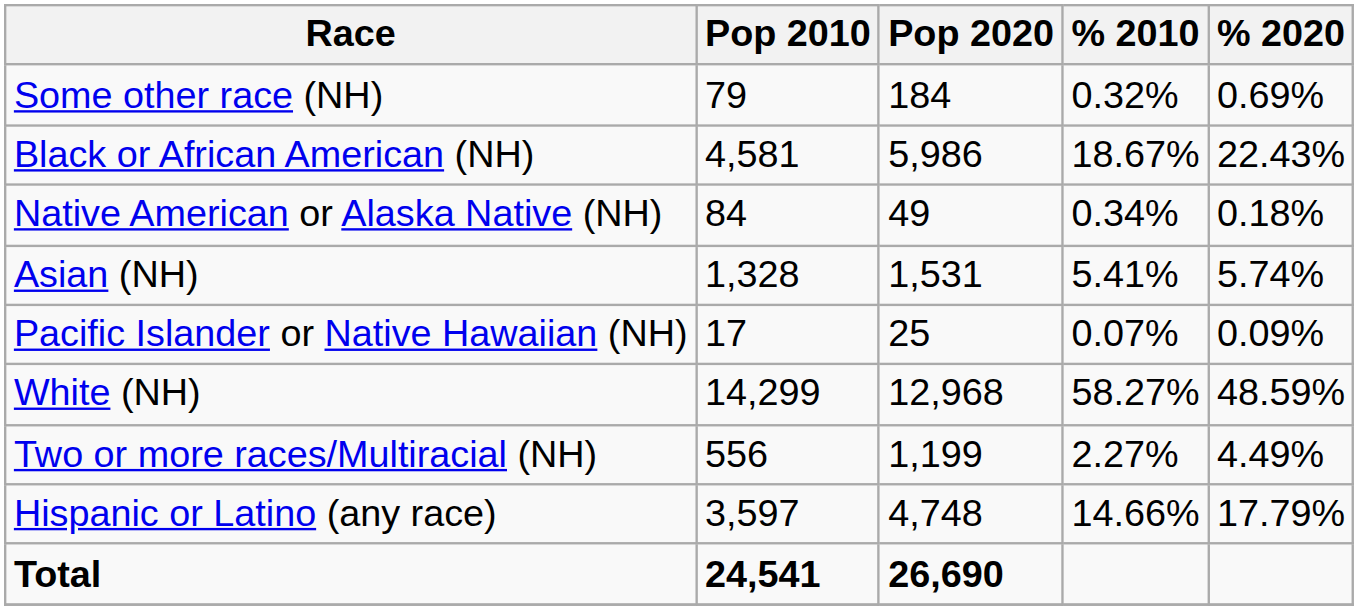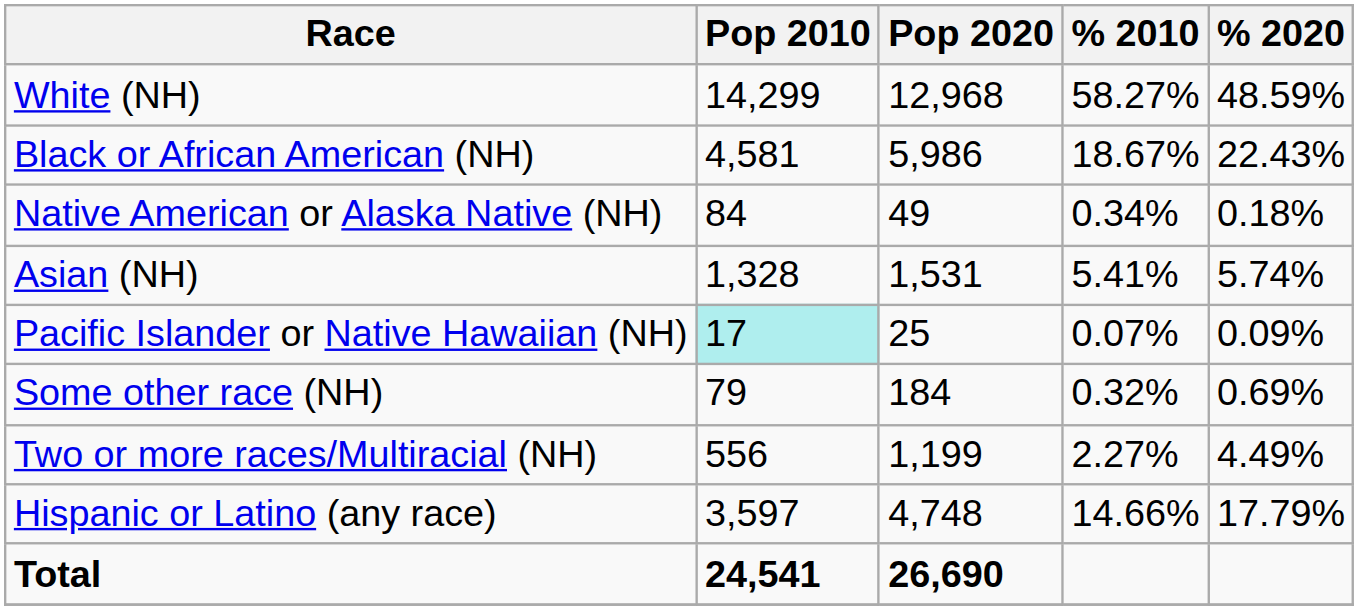 <table class="wikitable">
 <tr>
 <th>Race</th>
 <th>Pop 2010</th>
 <th>Pop 2020</th>
 <th>% 2010</th>
 <th>% 2020</th>
 </tr>
 <tr>
-<td><a href='#'>Some other race</a> (NH)</td>
-<td>79</td>
-<td>184</td>
-<td>0.32%</td>
-<td>0.69%</td>
+<td><a href='#'>White</a> (NH)</td>
+<td>14,299</td>
+<td>12,968</td>
+<td>58.27%</td>
+<td>48.59%</td>
 </tr>
 <tr>
 <td><a href='#'>Black or African American</a> (NH)</td>
 <td>4,581</td>
 <td>5,986</td>
 <td>18.67%</td>
 <td>22.43%</td>
 </tr>
 <tr>
 <td><a href='#'>Native American</a> or <a href='#'>Alaska Native</a> (NH)</td>
 <td>84</td>
 <td>49</td>
 <td>0.34%</td>
 <td>0.18%</td>
 </tr>
 <tr>
 <td><a href='#'>Asian</a> (NH)</td>
 <td>1,328</td>
 <td>1,531</td>
 <td>5.41%</td>
 <td>5.74%</td>
 </tr>
 <tr>
 <td><a href='#'>Pacific Islander</a> or <a href='#'>Native Hawaiian</a> (NH)</td>
-<td>17</td>
+<td style="background: paleturquoise;">17</td>
 <td>25</td>
 <td>0.07%</td>
 <td>0.09%</td>
 </tr>
 <tr>
-<td><a href='#'>White</a> (NH)</td>
-<td>14,299</td>
-<td>12,968</td>
-<td>58.27%</td>
-<td>48.59%</td>
+<td><a href='#'>Some other race</a> (NH)</td>
+<td>79</td>
+<td>184</td>
+<td>0.32%</td>
+<td>0.69%</td>
 </tr>
 <tr>
 <td><a href='#'>Two or more races/Multiracial</a> (NH)</td>
 <td>556</td>
 <td>1,199</td>
 <td>2.27%</td>
 <td>4.49%</td>
 </tr>
 <tr>
 <td><a href='#'>Hispanic or Latino</a> (any race)</td>
 <td>3,597</td>
 <td>4,748</td>
 <td>14.66%</td>
 <td>17.79%</td>
 </tr>
 <tr>
 <td><strong>Total</strong></td>
 <td><strong>24,541</strong></td>
 <td><strong>26,690</strong></td>
 <td></td>
 <td></td>
 </tr>
 <tr>
 </tr>
 </table>
